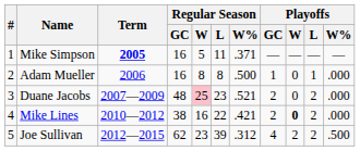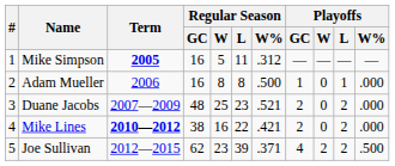 <table class="wikitable">
 <tr>
 <th rowspan="2">#</th>
 <th rowspan="2">Name</th>
 <th rowspan="2">Term</th>
 <th colspan="4">Regular Season</th>
 <th colspan="4">Playoffs</th>
 </tr>
 <tr>
 <th>GC</th>
 <th>W</th>
 <th>L</th>
 <th>W%</th>
 <th>GC</th>
 <th>W</th>
 <th>L</th>
 <th>W%</th>
 </tr>
 <tr>
 <td align=center>1</td>
 <td>Mike Simpson</td>
 <td align=center><strong><a href='#'>2005</a></strong></td>
 <td align=center>16</td>
 <td align=center>5</td>
 <td align=center>11</td>
-<td align=center>.371</td>
+<td align=center>.312</td>
 <td align=center>—</td>
 <td align=center>—</td>
 <td align=center>—</td>
 <td align=center>—</td>
 </tr>
 <tr>
 <td align=center>2</td>
 <td>Adam Mueller</td>
 <td align=center><a href='#'>2006</a></td>
 <td align=center>16</td>
 <td align=center>8</td>
 <td align=center>8</td>
 <td align=center>.500</td>
 <td align=center>1</td>
 <td align=center>0</td>
 <td align=center>1</td>
 <td align=center>.000</td>
 </tr>
 <tr>
 <td align=center>3</td>
 <td>Duane Jacobs</td>
 <td align=center><a href='#'>2007</a>—<a href='#'>2009</a></td>
 <td align=center>48</td>
-<td align=center style="background: pink;">25</td>
+<td align=center>25</td>
 <td align=center>23</td>
 <td align=center>.521</td>
 <td align=center>2</td>
 <td align=center>0</td>
 <td align=center>2</td>
 <td align=center>.000</td>
 </tr>
 <tr>
 <td align=center>4</td>
 <td><a href='#'>Mike Lines</a></td>
-<td align=center><a href='#'>2010</a>—<a href='#'>2012</a></td>
+<td align=center><strong><a href='#'>2010</a>—<a href='#'>2012</a></strong></td>
 <td align=center>38</td>
 <td align=center>16</td>
 <td align=center>22</td>
 <td align=center>.421</td>
 <td align=center>2</td>
-<td align=center><strong>0</strong></td>
+<td align=center>0</td>
 <td align=center>2</td>
 <td align=center>.000</td>
 </tr>
 <tr>
 <td align=center>5</td>
 <td>Joe Sullivan</td>
 <td align=center><a href='#'>2012</a>—<a href='#'>2015</a></td>
 <td align=center>62</td>
 <td align=center>23</td>
 <td align=center>39</td>
-<td align=center>.312</td>
+<td align=center>.371</td>
 <td align=center>4</td>
 <td align=center>2</td>
 <td align=center>2</td>
 <td align=center>.500</td>
 </tr>
 </table>
